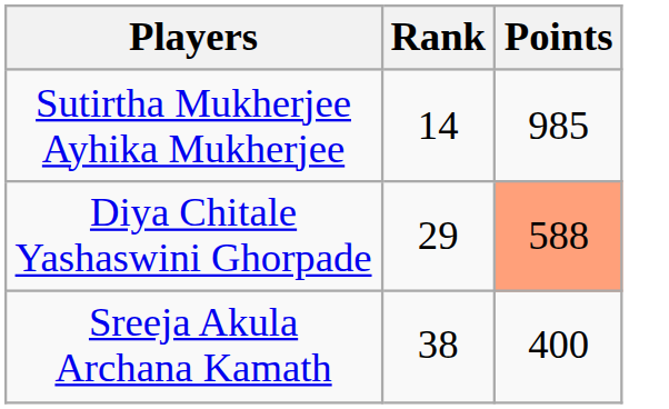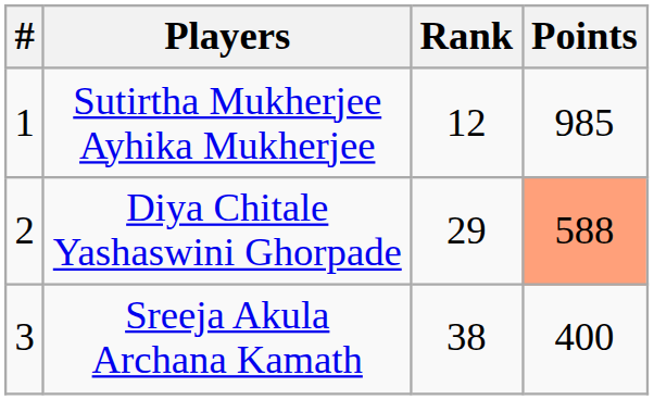 <table class="wikitable sortable" style="text-align:center;">
 <tr>
+<th>#</th>
 <th>Players</th>
 <th>Rank</th>
 <th>Points</th>
 </tr>
 <tr>
+<td>1</td>
 <td><a href='#'>Sutirtha Mukherjee</a><br><a href='#'>Ayhika Mukherjee</a></td>
-<td>14</td>
+<td>12</td>
 <td>985</td>
 </tr>
 <tr>
+<td>2</td>
 <td><a href='#'>Diya Chitale</a><br><a href='#'>Yashaswini Ghorpade</a></td>
 <td>29</td>
 <td style="background: lightsalmon;">588</td>
 </tr>
 <tr>
+<td>3</td>
 <td><a href='#'>Sreeja Akula</a><br><a href='#'>Archana Kamath</a></td>
 <td>38</td>
 <td>400</td>
 </tr>
 </table>
